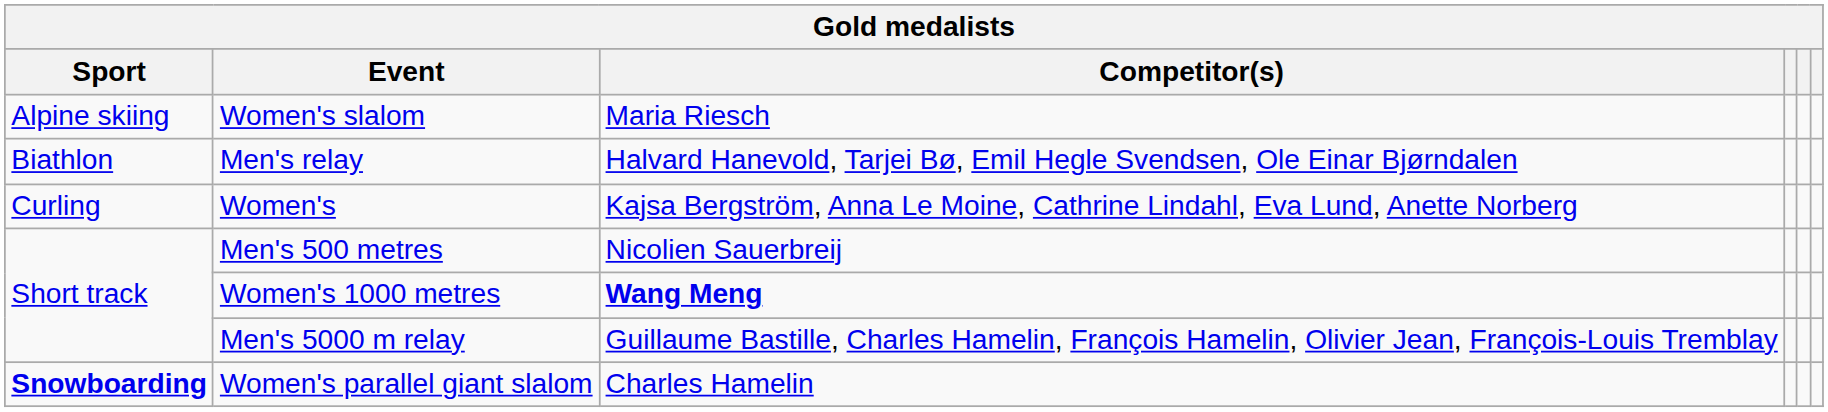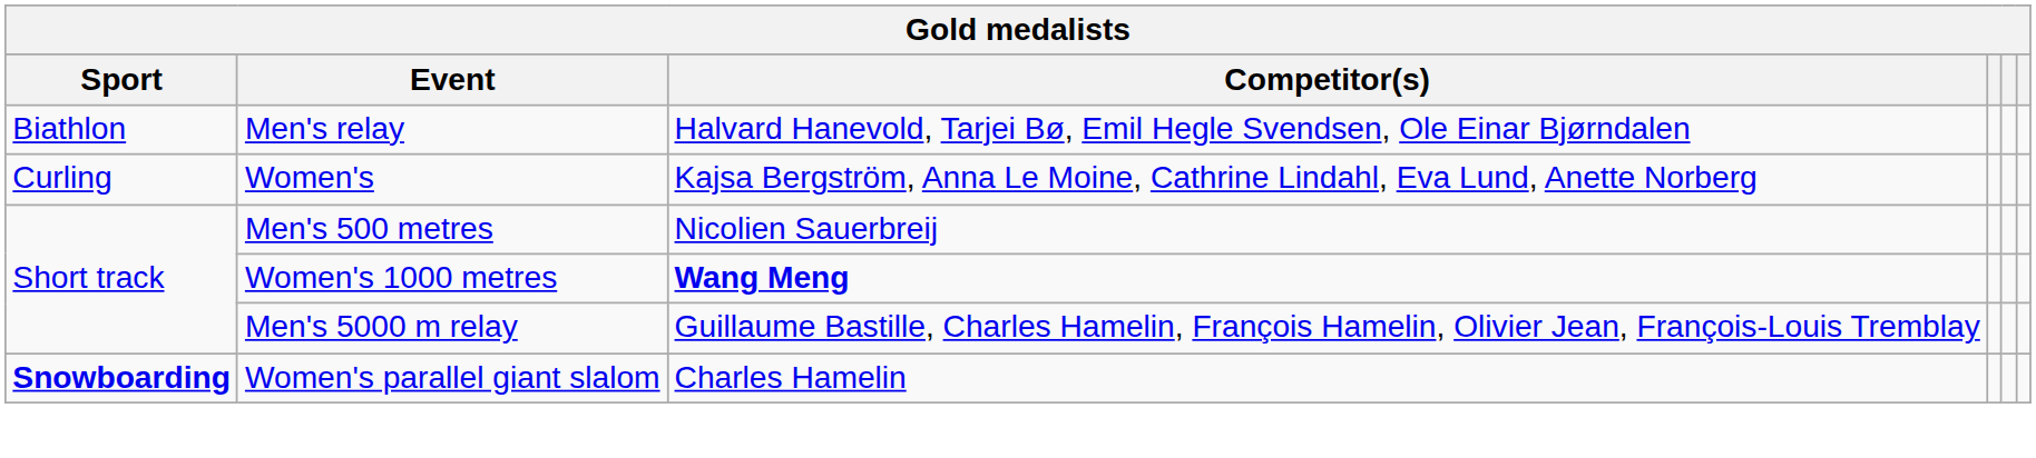 <table class="wikitable">
 <tr>
 <th colspan="6">Gold medalists</th>
 </tr>
 <tr>
 <th>Sport</th>
 <th>Event</th>
 <th>Competitor(s)</th>
 <th></th>
 <th></th>
 <th></th>
-</tr>
-<tr>
-<td><a href='#'>Alpine skiing</a></td>
-<td><a href='#'>Women's slalom</a></td>
-<td><a href='#'>Maria Riesch</a></td>
-<td></td>
-<td></td>
-<td></td>
 </tr>
 <tr>
 <td><a href='#'>Biathlon</a></td>
 <td><a href='#'>Men's relay</a></td>
 <td><a href='#'>Halvard Hanevold</a>, <a href='#'>Tarjei Bø</a>, <a href='#'>Emil Hegle Svendsen</a>, <a href='#'>Ole Einar Bjørndalen</a></td>
 <td></td>
 <td></td>
 <td></td>
 </tr>
 <tr>
 <td><a href='#'>Curling</a></td>
 <td><a href='#'>Women's</a></td>
 <td><a href='#'>Kajsa Bergström</a>, <a href='#'>Anna Le Moine</a>, <a href='#'>Cathrine Lindahl</a>, <a href='#'>Eva Lund</a>, <a href='#'>Anette Norberg</a></td>
 <td></td>
 <td></td>
 <td></td>
 </tr>
 <tr>
 <td rowspan=3><a href='#'>Short track</a></td>
 <td><a href='#'>Men's 500 metres</a></td>
 <td><a href='#'>Nicolien Sauerbreij</a></td>
 <td></td>
 <td></td>
 <td></td>
 </tr>
 <tr>
 <td><a href='#'>Women's 1000 metres</a></td>
 <td><strong><a href='#'>Wang Meng</a></strong></td>
 <td></td>
 <td></td>
 <td></td>
 </tr>
 <tr>
 <td><a href='#'>Men's 5000 m relay</a></td>
 <td><a href='#'>Guillaume Bastille</a>, <a href='#'>Charles Hamelin</a>, <a href='#'>François Hamelin</a>, <a href='#'>Olivier Jean</a>, <a href='#'>François-Louis Tremblay</a></td>
 <td></td>
 <td></td>
 <td></td>
 </tr>
 <tr>
 <td><strong><a href='#'>Snowboarding</a></strong></td>
 <td><a href='#'>Women's parallel giant slalom</a></td>
 <td><a href='#'>Charles Hamelin</a></td>
 <td></td>
 <td></td>
 <td></td>
 </tr>
 </table>
